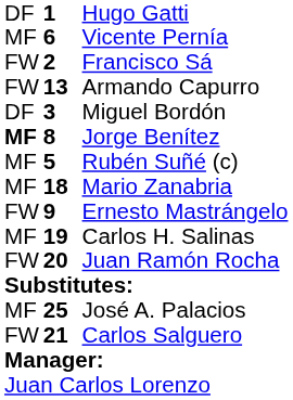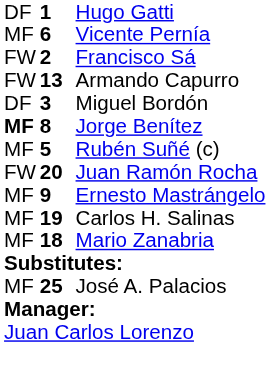 <table style="font-size:90%; margin:0.2em auto;" cellspacing="0" cellpadding="0">
 <tr>
 <th width="25"></th>
 <th width="25"></th>
 </tr>
 <tr>
 <td>DF</td>
 <td><strong>1</strong></td>
 <td> <a href='#'>Hugo Gatti</a></td>
 </tr>
 <tr>
 <td>MF</td>
 <td><strong>6</strong></td>
 <td> <a href='#'>Vicente Pernía</a></td>
 </tr>
 <tr>
 <td>FW</td>
 <td><strong>2</strong></td>
 <td> <a href='#'>Francisco Sá</a></td>
 </tr>
 <tr>
 <td>FW</td>
 <td><strong>13</strong></td>
 <td> Armando Capurro</td>
 </tr>
 <tr>
 <td>DF</td>
 <td><strong>3</strong></td>
 <td> Miguel Bordón</td>
 </tr>
 <tr>
 <td><strong>MF</strong></td>
 <td><strong>8</strong></td>
 <td> <a href='#'>Jorge Benítez</a></td>
 <td></td>
 </tr>
 <tr>
 <td>MF</td>
 <td><strong>5</strong></td>
 <td> <a href='#'>Rubén Suñé</a> (c)</td>
 <td></td>
 </tr>
 <tr>
-<td>MF</td>
-<td><strong>18</strong></td>
-<td> <a href='#'>Mario Zanabria</a></td>
+<td>FW</td>
+<td><strong>20</strong></td>
+<td> <a href='#'>Juan Ramón Rocha</a></td>
 <td></td>
 <td></td>
 </tr>
 <tr>
-<td>FW</td>
+<td>MF</td>
 <td><strong>9</strong></td>
 <td> <a href='#'>Ernesto Mastrángelo</a></td>
 </tr>
 <tr>
 <td>MF</td>
 <td><strong>19</strong></td>
 <td> Carlos H. Salinas</td>
 </tr>
 <tr>
-<td>FW</td>
-<td><strong>20</strong></td>
-<td> <a href='#'>Juan Ramón Rocha</a></td>
+<td>MF</td>
+<td><strong>18</strong></td>
+<td> <a href='#'>Mario Zanabria</a></td>
 <td></td>
 <td></td>
 </tr>
 <tr>
 </tr>
 <tr>
 <td colspan=3><strong>Substitutes:</strong></td>
 </tr>
 <tr>
 <td>MF</td>
 <td><strong>25</strong></td>
 <td> José A. Palacios</td>
 <td></td>
 <td></td>
 </tr>
 <tr>
-<td>FW</td>
-<td><strong>21</strong></td>
-<td> <a href='#'>Carlos Salguero</a></td>
-<td></td>
-<td></td>
-</tr>
-<tr>
 <td colspan=3><strong>Manager:</strong></td>
 </tr>
 <tr>
 <td colspan=4> <a href='#'>Juan Carlos Lorenzo</a></td>
 </tr>
 </table>
